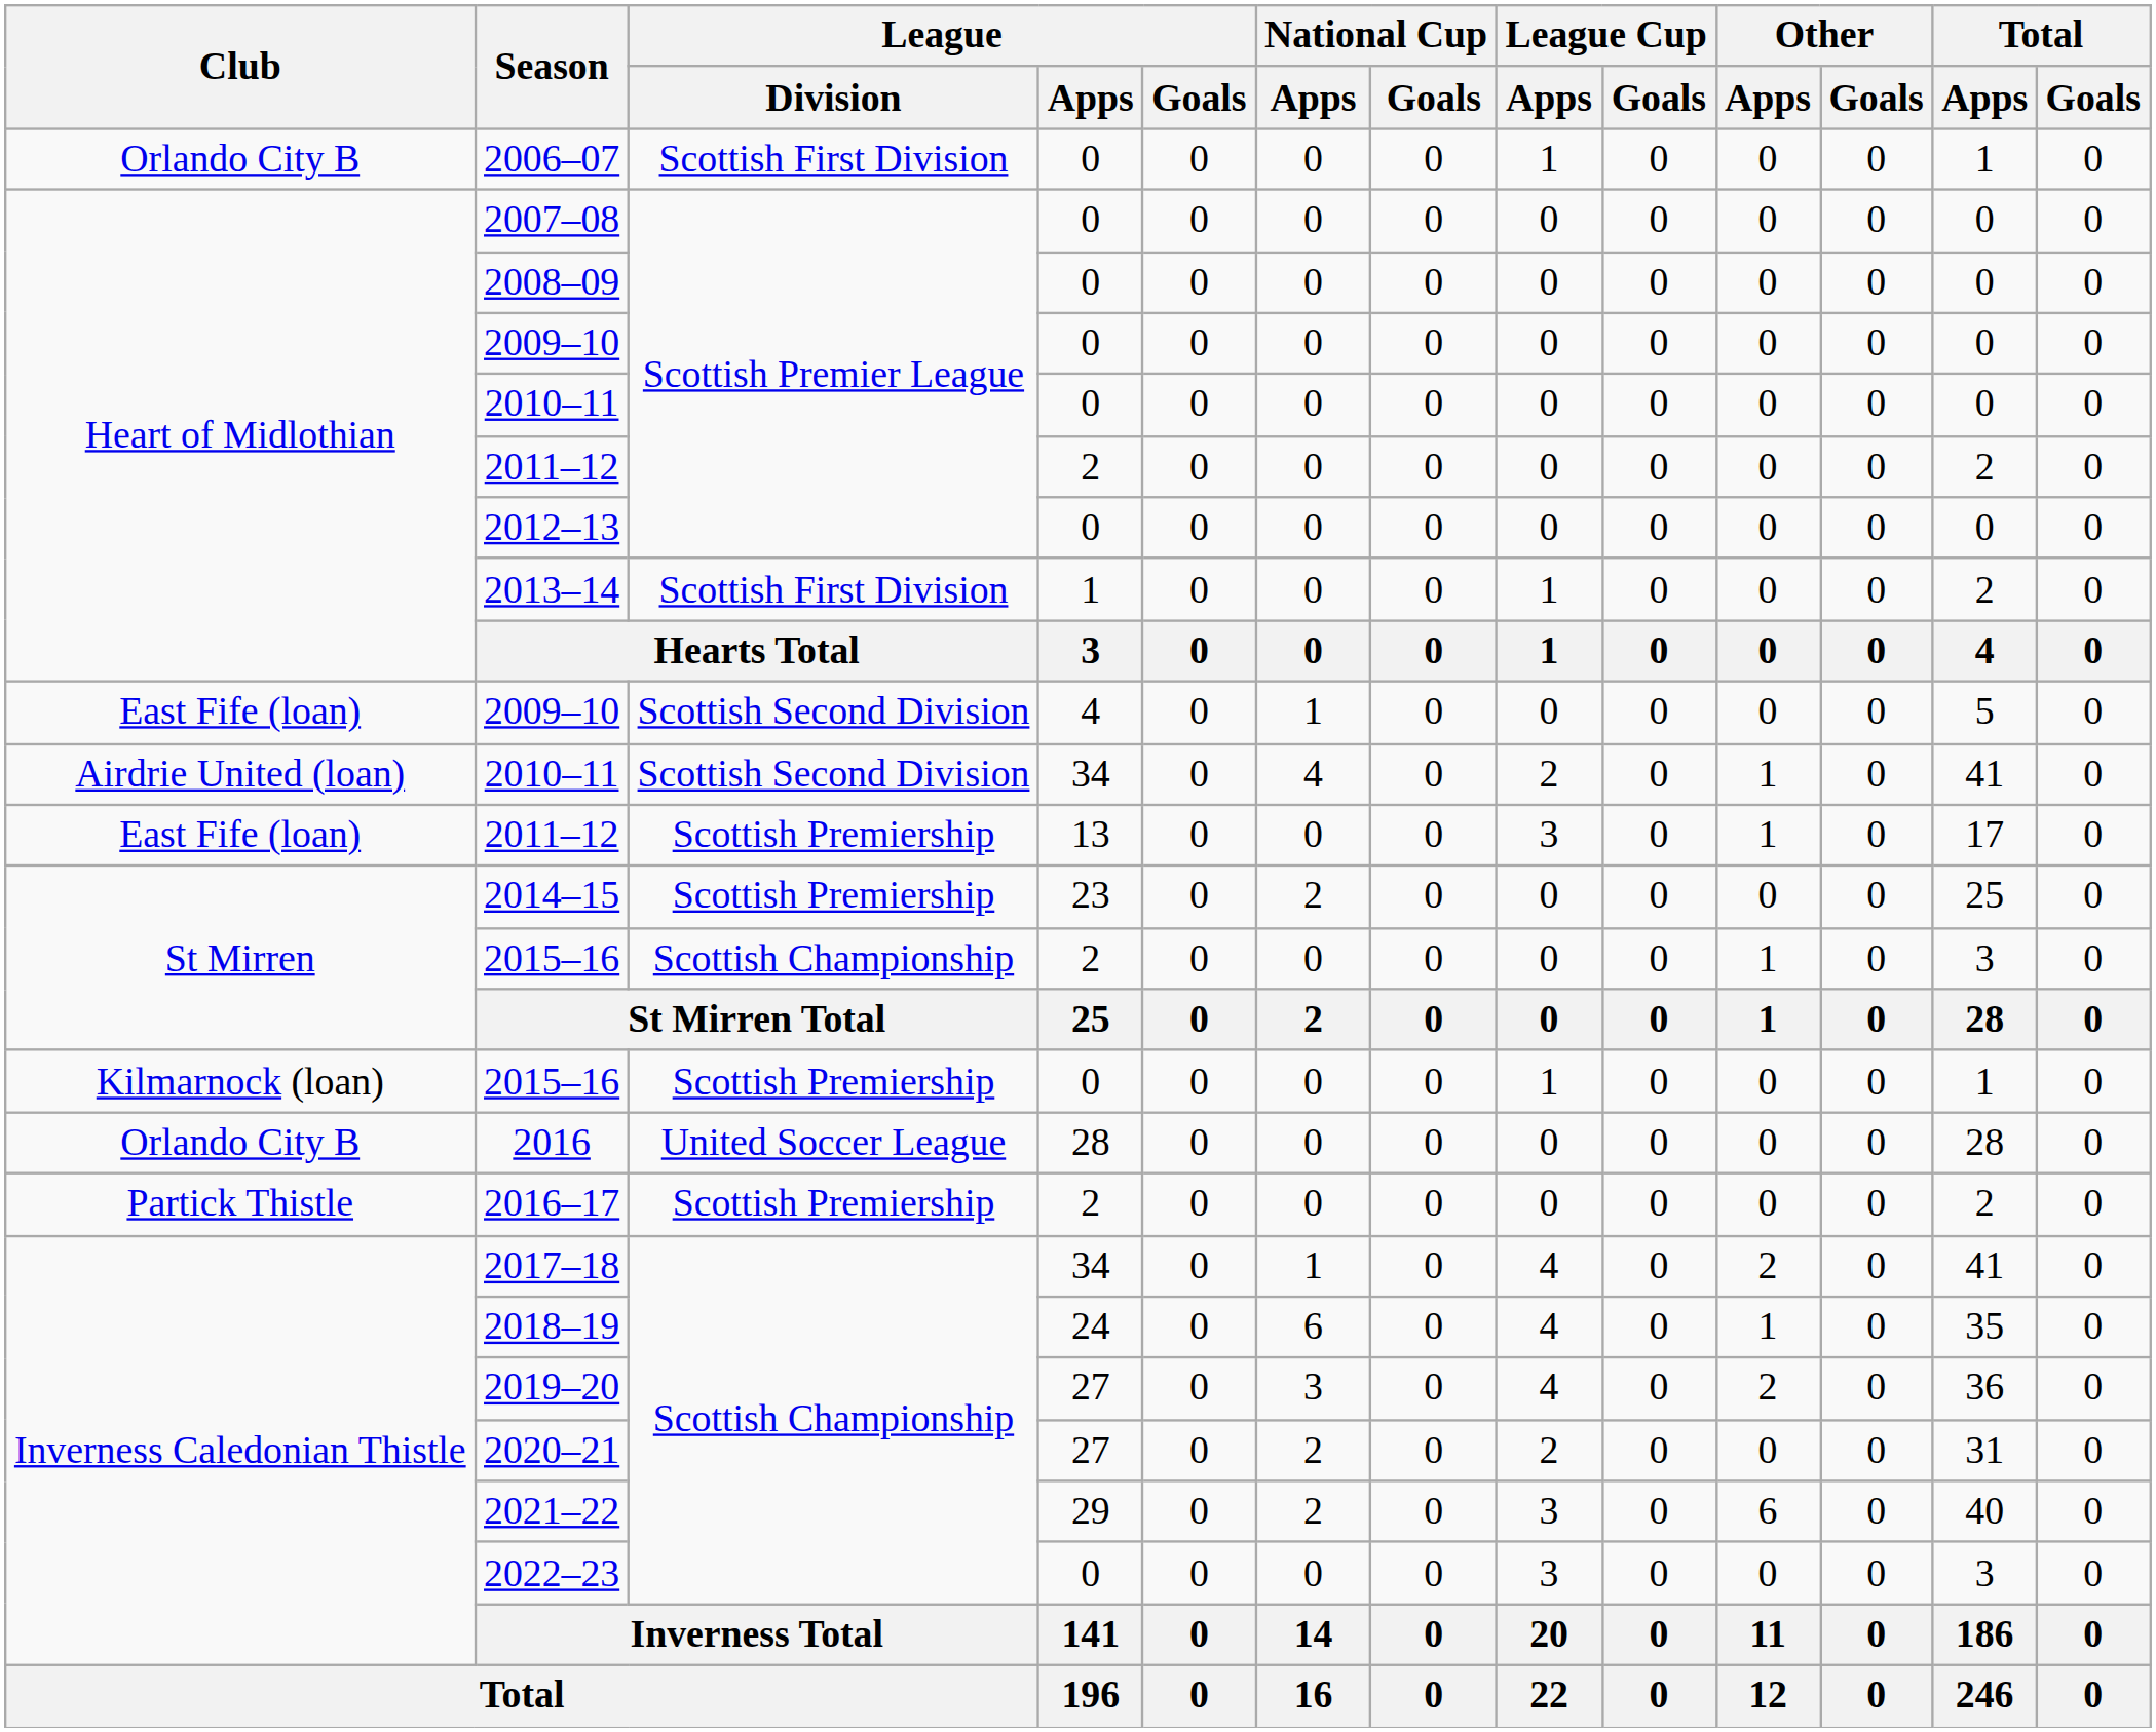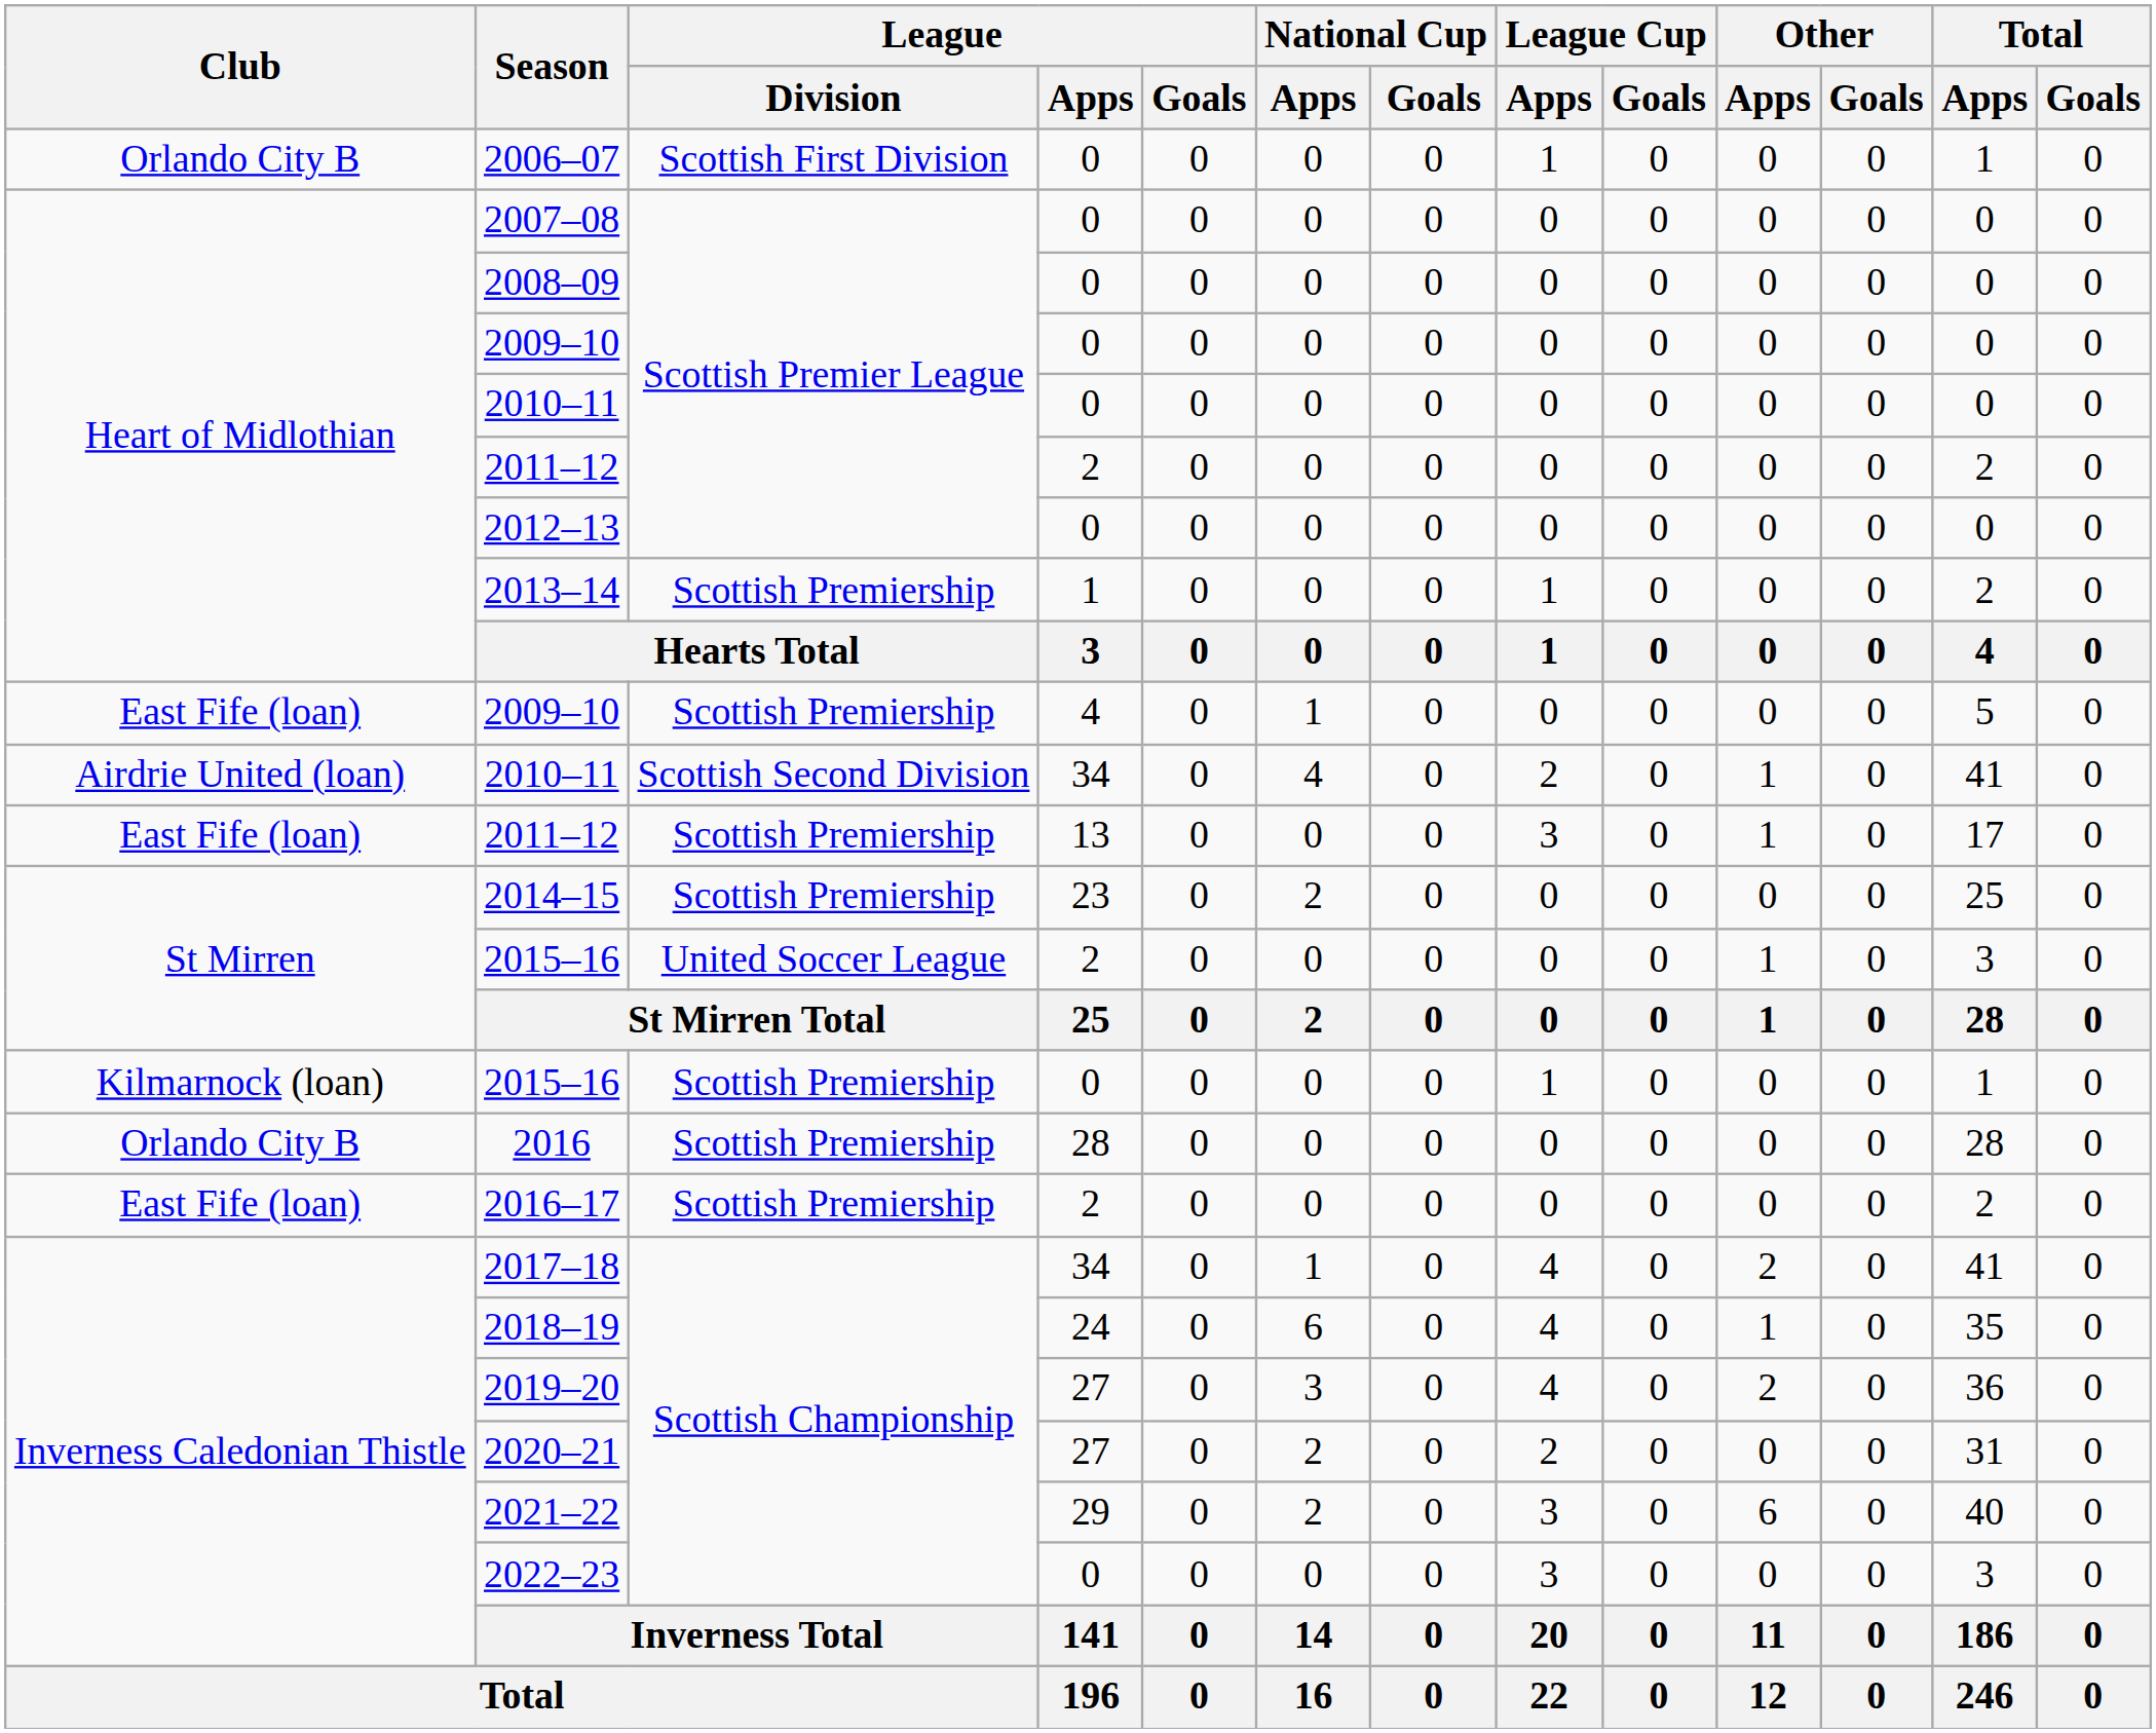 <table class="wikitable" style="text-align: center">
 <tr>
 <th rowspan=2>Club</th>
 <th rowspan=2>Season</th>
 <th colspan=3>League</th>
 <th colspan=2>National Cup</th>
 <th colspan=2>League Cup</th>
 <th colspan=2>Other</th>
 <th colspan=2>Total</th>
 </tr>
 <tr>
 <th>Division</th>
 <th>Apps</th>
 <th>Goals</th>
 <th>Apps</th>
 <th>Goals</th>
 <th>Apps</th>
 <th>Goals</th>
 <th>Apps</th>
 <th>Goals</th>
 <th>Apps</th>
 <th>Goals</th>
 </tr>
 <tr>
 <td><a href='#'>Orlando City B</a></td>
 <td><a href='#'>2006–07</a></td>
 <td><a href='#'>Scottish First Division</a></td>
 <td>0</td>
 <td>0</td>
 <td>0</td>
 <td>0</td>
 <td>1</td>
 <td>0</td>
 <td>0</td>
 <td>0</td>
 <td>1</td>
 <td>0</td>
 </tr>
 <tr>
 <td rowspan="8"><a href='#'>Heart of Midlothian</a></td>
 <td><a href='#'>2007–08</a></td>
 <td rowspan="6"><a href='#'>Scottish Premier League</a></td>
 <td>0</td>
 <td>0</td>
 <td>0</td>
 <td>0</td>
 <td>0</td>
 <td>0</td>
 <td>0</td>
 <td>0</td>
 <td>0</td>
 <td>0</td>
 </tr>
 <tr>
 <td><a href='#'>2008–09</a></td>
 <td>0</td>
 <td>0</td>
 <td>0</td>
 <td>0</td>
 <td>0</td>
 <td>0</td>
 <td>0</td>
 <td>0</td>
 <td>0</td>
 <td>0</td>
 </tr>
 <tr>
 <td><a href='#'>2009–10</a></td>
 <td>0</td>
 <td>0</td>
 <td>0</td>
 <td>0</td>
 <td>0</td>
 <td>0</td>
 <td>0</td>
 <td>0</td>
 <td>0</td>
 <td>0</td>
 </tr>
 <tr>
 <td><a href='#'>2010–11</a></td>
 <td>0</td>
 <td>0</td>
 <td>0</td>
 <td>0</td>
 <td>0</td>
 <td>0</td>
 <td>0</td>
 <td>0</td>
 <td>0</td>
 <td>0</td>
 </tr>
 <tr>
 <td><a href='#'>2011–12</a></td>
 <td>2</td>
 <td>0</td>
 <td>0</td>
 <td>0</td>
 <td>0</td>
 <td>0</td>
 <td>0</td>
 <td>0</td>
 <td>2</td>
 <td>0</td>
 </tr>
 <tr>
 <td><a href='#'>2012–13</a></td>
 <td>0</td>
 <td>0</td>
 <td>0</td>
 <td>0</td>
 <td>0</td>
 <td>0</td>
 <td>0</td>
 <td>0</td>
 <td>0</td>
 <td>0</td>
 </tr>
 <tr>
 <td><a href='#'>2013–14</a></td>
-<td><a href='#'>Scottish First Division</a></td>
+<td><a href='#'>Scottish Premiership</a></td>
 <td>1</td>
 <td>0</td>
 <td>0</td>
 <td>0</td>
 <td>1</td>
 <td>0</td>
 <td>0</td>
 <td>0</td>
 <td>2</td>
 <td>0</td>
 </tr>
 <tr>
 <th colspan="2">Hearts Total</th>
 <th>3</th>
 <th>0</th>
 <th>0</th>
 <th>0</th>
 <th>1</th>
 <th>0</th>
 <th>0</th>
 <th>0</th>
 <th>4</th>
 <th>0</th>
 </tr>
 <tr>
 <td><a href='#'>East Fife (loan)</a></td>
 <td><a href='#'>2009–10</a></td>
-<td><a href='#'>Scottish Second Division</a></td>
+<td><a href='#'>Scottish Premiership</a></td>
 <td>4</td>
 <td>0</td>
 <td>1</td>
 <td>0</td>
 <td>0</td>
 <td>0</td>
 <td>0</td>
 <td>0</td>
 <td>5</td>
 <td>0</td>
 </tr>
 <tr>
 <td><a href='#'>Airdrie United (loan)</a></td>
 <td><a href='#'>2010–11</a></td>
 <td><a href='#'>Scottish Second Division</a></td>
 <td>34</td>
 <td>0</td>
 <td>4</td>
 <td>0</td>
 <td>2</td>
 <td>0</td>
 <td>1</td>
 <td>0</td>
 <td>41</td>
 <td>0</td>
 </tr>
 <tr>
 <td><a href='#'>East Fife (loan)</a></td>
 <td><a href='#'>2011–12</a></td>
 <td><a href='#'>Scottish Premiership</a></td>
 <td>13</td>
 <td>0</td>
 <td>0</td>
 <td>0</td>
 <td>3</td>
 <td>0</td>
 <td>1</td>
 <td>0</td>
 <td>17</td>
 <td>0</td>
 </tr>
 <tr>
 <td rowspan=3><a href='#'>St Mirren</a></td>
 <td><a href='#'>2014–15</a></td>
 <td><a href='#'>Scottish Premiership</a></td>
 <td>23</td>
 <td>0</td>
 <td>2</td>
 <td>0</td>
 <td>0</td>
 <td>0</td>
 <td>0</td>
 <td>0</td>
 <td>25</td>
 <td>0</td>
 </tr>
 <tr>
 <td><a href='#'>2015–16</a></td>
-<td><a href='#'>Scottish Championship</a></td>
+<td><a href='#'>United Soccer League</a></td>
 <td>2</td>
 <td>0</td>
 <td>0</td>
 <td>0</td>
 <td>0</td>
 <td>0</td>
 <td>1</td>
 <td>0</td>
 <td>3</td>
 <td>0</td>
 </tr>
 <tr>
 <th colspan="2">St Mirren Total</th>
 <th>25</th>
 <th>0</th>
 <th>2</th>
 <th>0</th>
 <th>0</th>
 <th>0</th>
 <th>1</th>
 <th>0</th>
 <th>28</th>
 <th>0</th>
 </tr>
 <tr>
 <td><a href='#'>Kilmarnock</a> (loan)</td>
 <td><a href='#'>2015–16</a></td>
 <td><a href='#'>Scottish Premiership</a></td>
 <td>0</td>
 <td>0</td>
 <td>0</td>
 <td>0</td>
 <td>1</td>
 <td>0</td>
 <td>0</td>
 <td>0</td>
 <td>1</td>
 <td>0</td>
 </tr>
 <tr>
 <td><a href='#'>Orlando City B</a></td>
 <td><a href='#'>2016</a></td>
-<td><a href='#'>United Soccer League</a></td>
+<td><a href='#'>Scottish Premiership</a></td>
 <td>28</td>
 <td>0</td>
 <td>0</td>
 <td>0</td>
 <td>0</td>
 <td>0</td>
 <td>0</td>
 <td>0</td>
 <td>28</td>
 <td>0</td>
 </tr>
 <tr>
-<td><a href='#'>Partick Thistle</a></td>
+<td><a href='#'>East Fife (loan)</a></td>
 <td><a href='#'>2016–17</a></td>
 <td><a href='#'>Scottish Premiership</a></td>
 <td>2</td>
 <td>0</td>
 <td>0</td>
 <td>0</td>
 <td>0</td>
 <td>0</td>
 <td>0</td>
 <td>0</td>
 <td>2</td>
 <td>0</td>
 </tr>
 <tr>
 <td rowspan="7"><a href='#'>Inverness Caledonian Thistle</a></td>
 <td><a href='#'>2017–18</a></td>
 <td rowspan="6"><a href='#'>Scottish Championship</a></td>
 <td>34</td>
 <td>0</td>
 <td>1</td>
 <td>0</td>
 <td>4</td>
 <td>0</td>
 <td>2</td>
 <td>0</td>
 <td>41</td>
 <td>0</td>
 </tr>
 <tr>
 <td><a href='#'>2018–19</a></td>
 <td>24</td>
 <td>0</td>
 <td>6</td>
 <td>0</td>
 <td>4</td>
 <td>0</td>
 <td>1</td>
 <td>0</td>
 <td>35</td>
 <td>0</td>
 </tr>
 <tr>
 <td><a href='#'>2019–20</a></td>
 <td>27</td>
 <td>0</td>
 <td>3</td>
 <td>0</td>
 <td>4</td>
 <td>0</td>
 <td>2</td>
 <td>0</td>
 <td>36</td>
 <td>0</td>
 </tr>
 <tr>
 <td><a href='#'>2020–21</a></td>
 <td>27</td>
 <td>0</td>
 <td>2</td>
 <td>0</td>
 <td>2</td>
 <td>0</td>
 <td>0</td>
 <td>0</td>
 <td>31</td>
 <td>0</td>
 </tr>
 <tr>
 <td><a href='#'>2021–22</a></td>
 <td>29</td>
 <td>0</td>
 <td>2</td>
 <td>0</td>
 <td>3</td>
 <td>0</td>
 <td>6</td>
 <td>0</td>
 <td>40</td>
 <td>0</td>
 </tr>
 <tr>
 <td><a href='#'>2022–23</a></td>
 <td>0</td>
 <td>0</td>
 <td>0</td>
 <td>0</td>
 <td>3</td>
 <td>0</td>
 <td>0</td>
 <td>0</td>
 <td>3</td>
 <td>0</td>
 </tr>
 <tr>
 <th colspan="2">Inverness Total</th>
 <th>141</th>
 <th>0</th>
 <th>14</th>
 <th>0</th>
 <th>20</th>
 <th>0</th>
 <th>11</th>
 <th>0</th>
 <th>186</th>
 <th>0</th>
 </tr>
 <tr>
 <th colspan="3">Total</th>
 <th>196</th>
 <th>0</th>
 <th>16</th>
 <th>0</th>
 <th>22</th>
 <th>0</th>
 <th>12</th>
 <th>0</th>
 <th>246</th>
 <th>0</th>
 </tr>
 </table>
